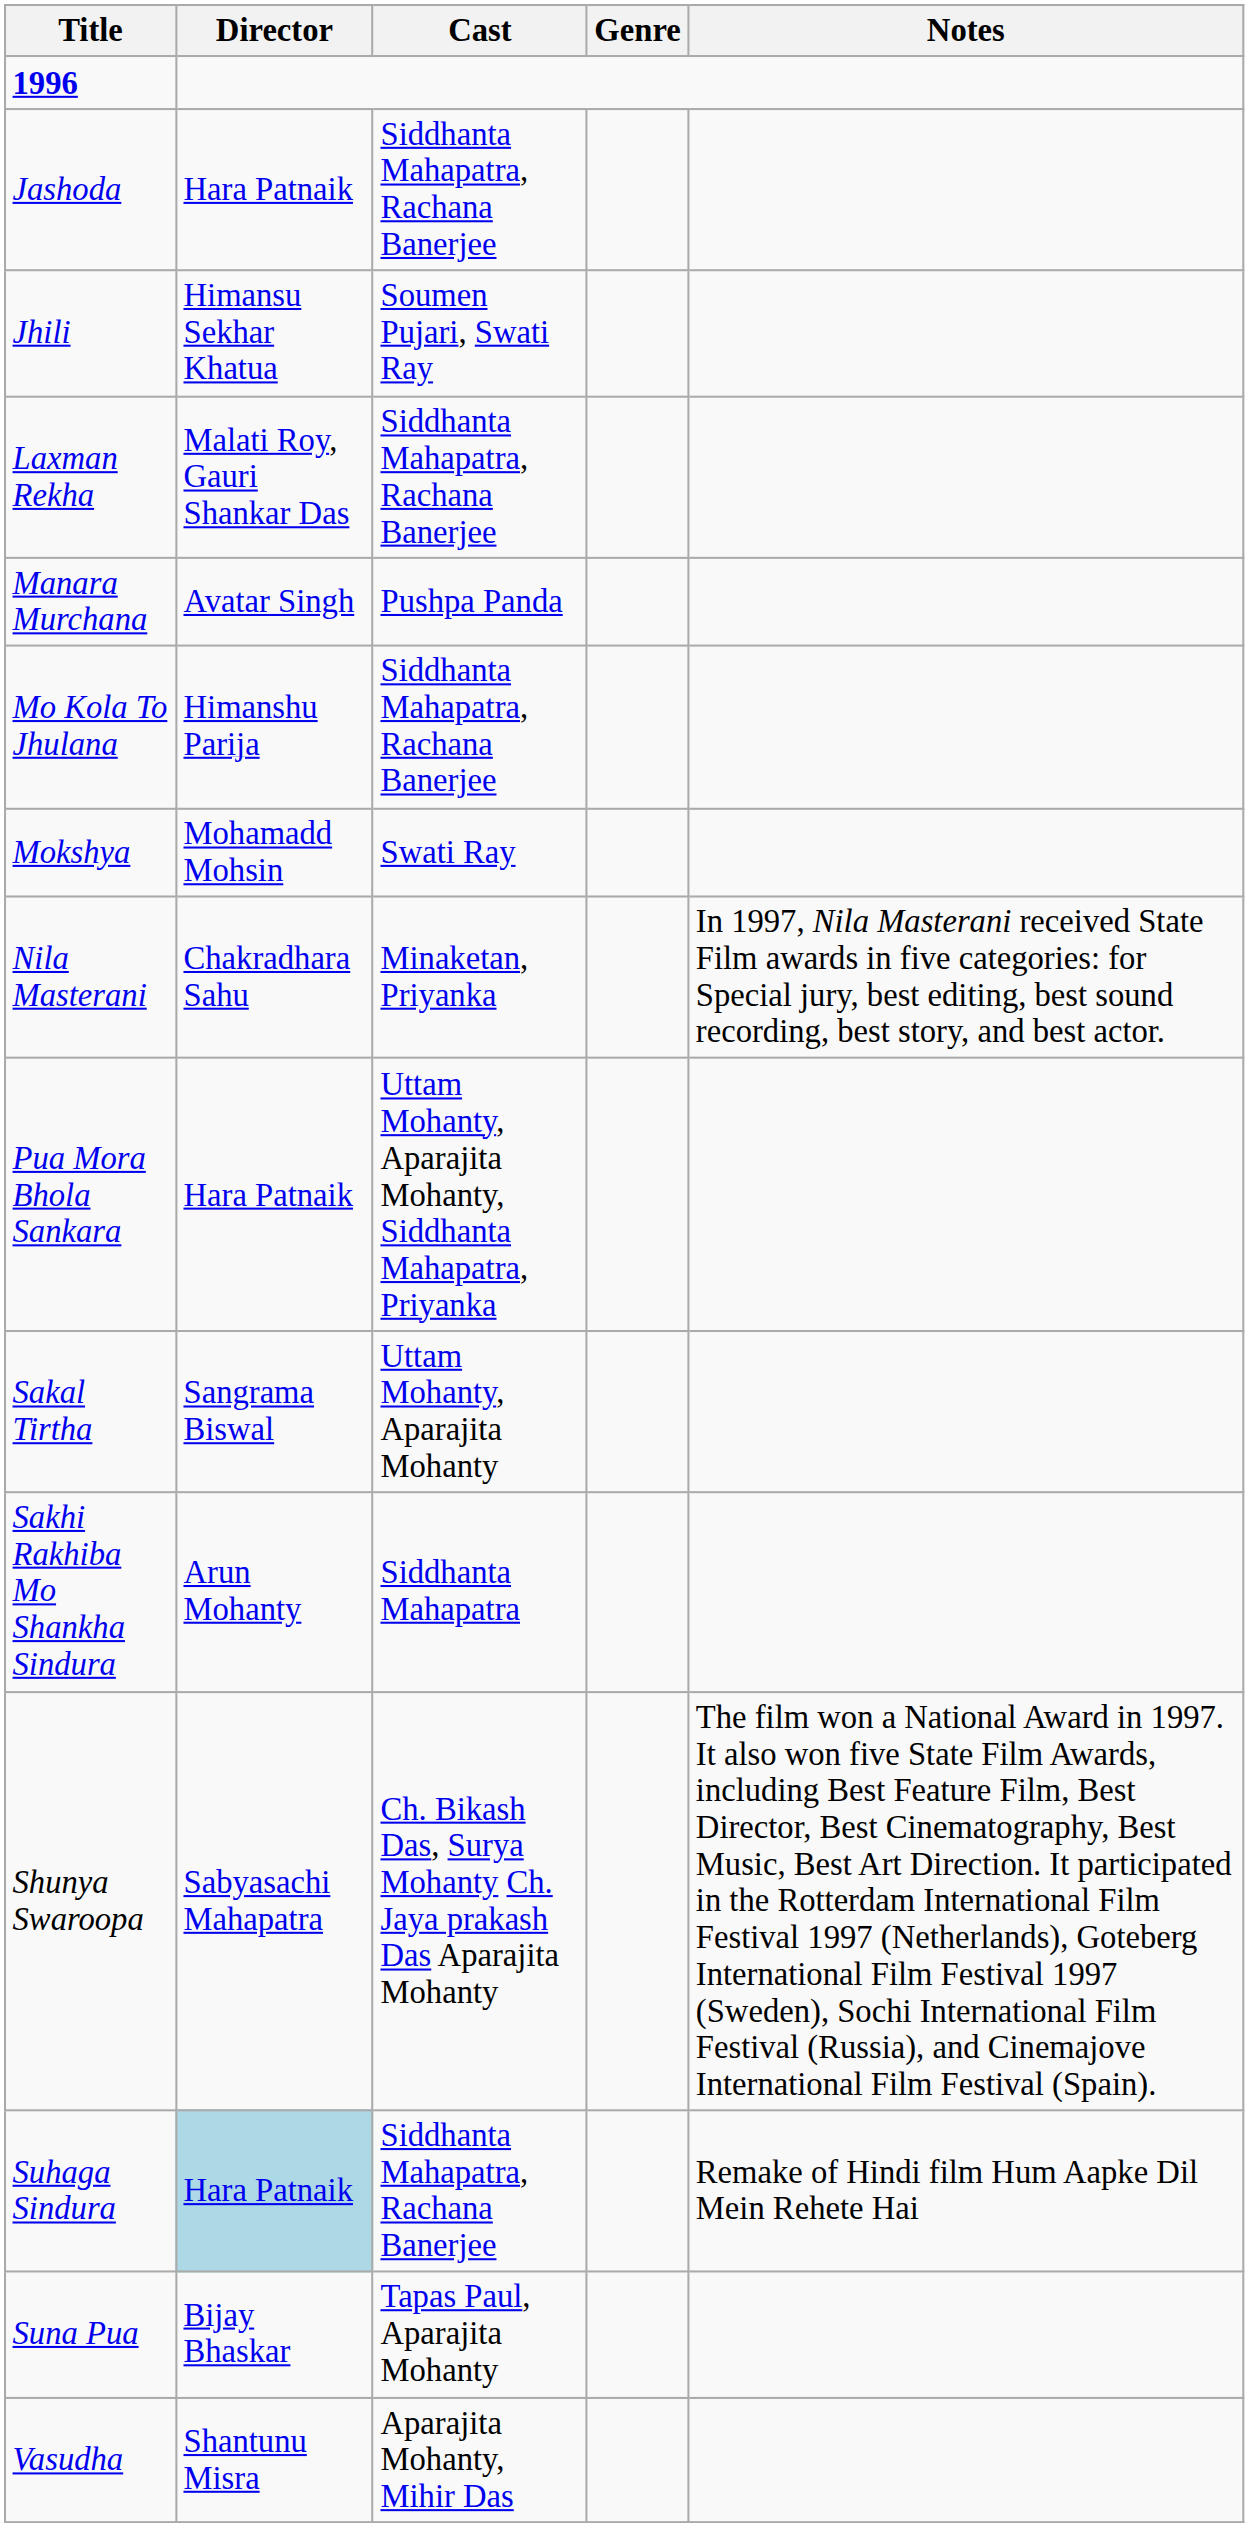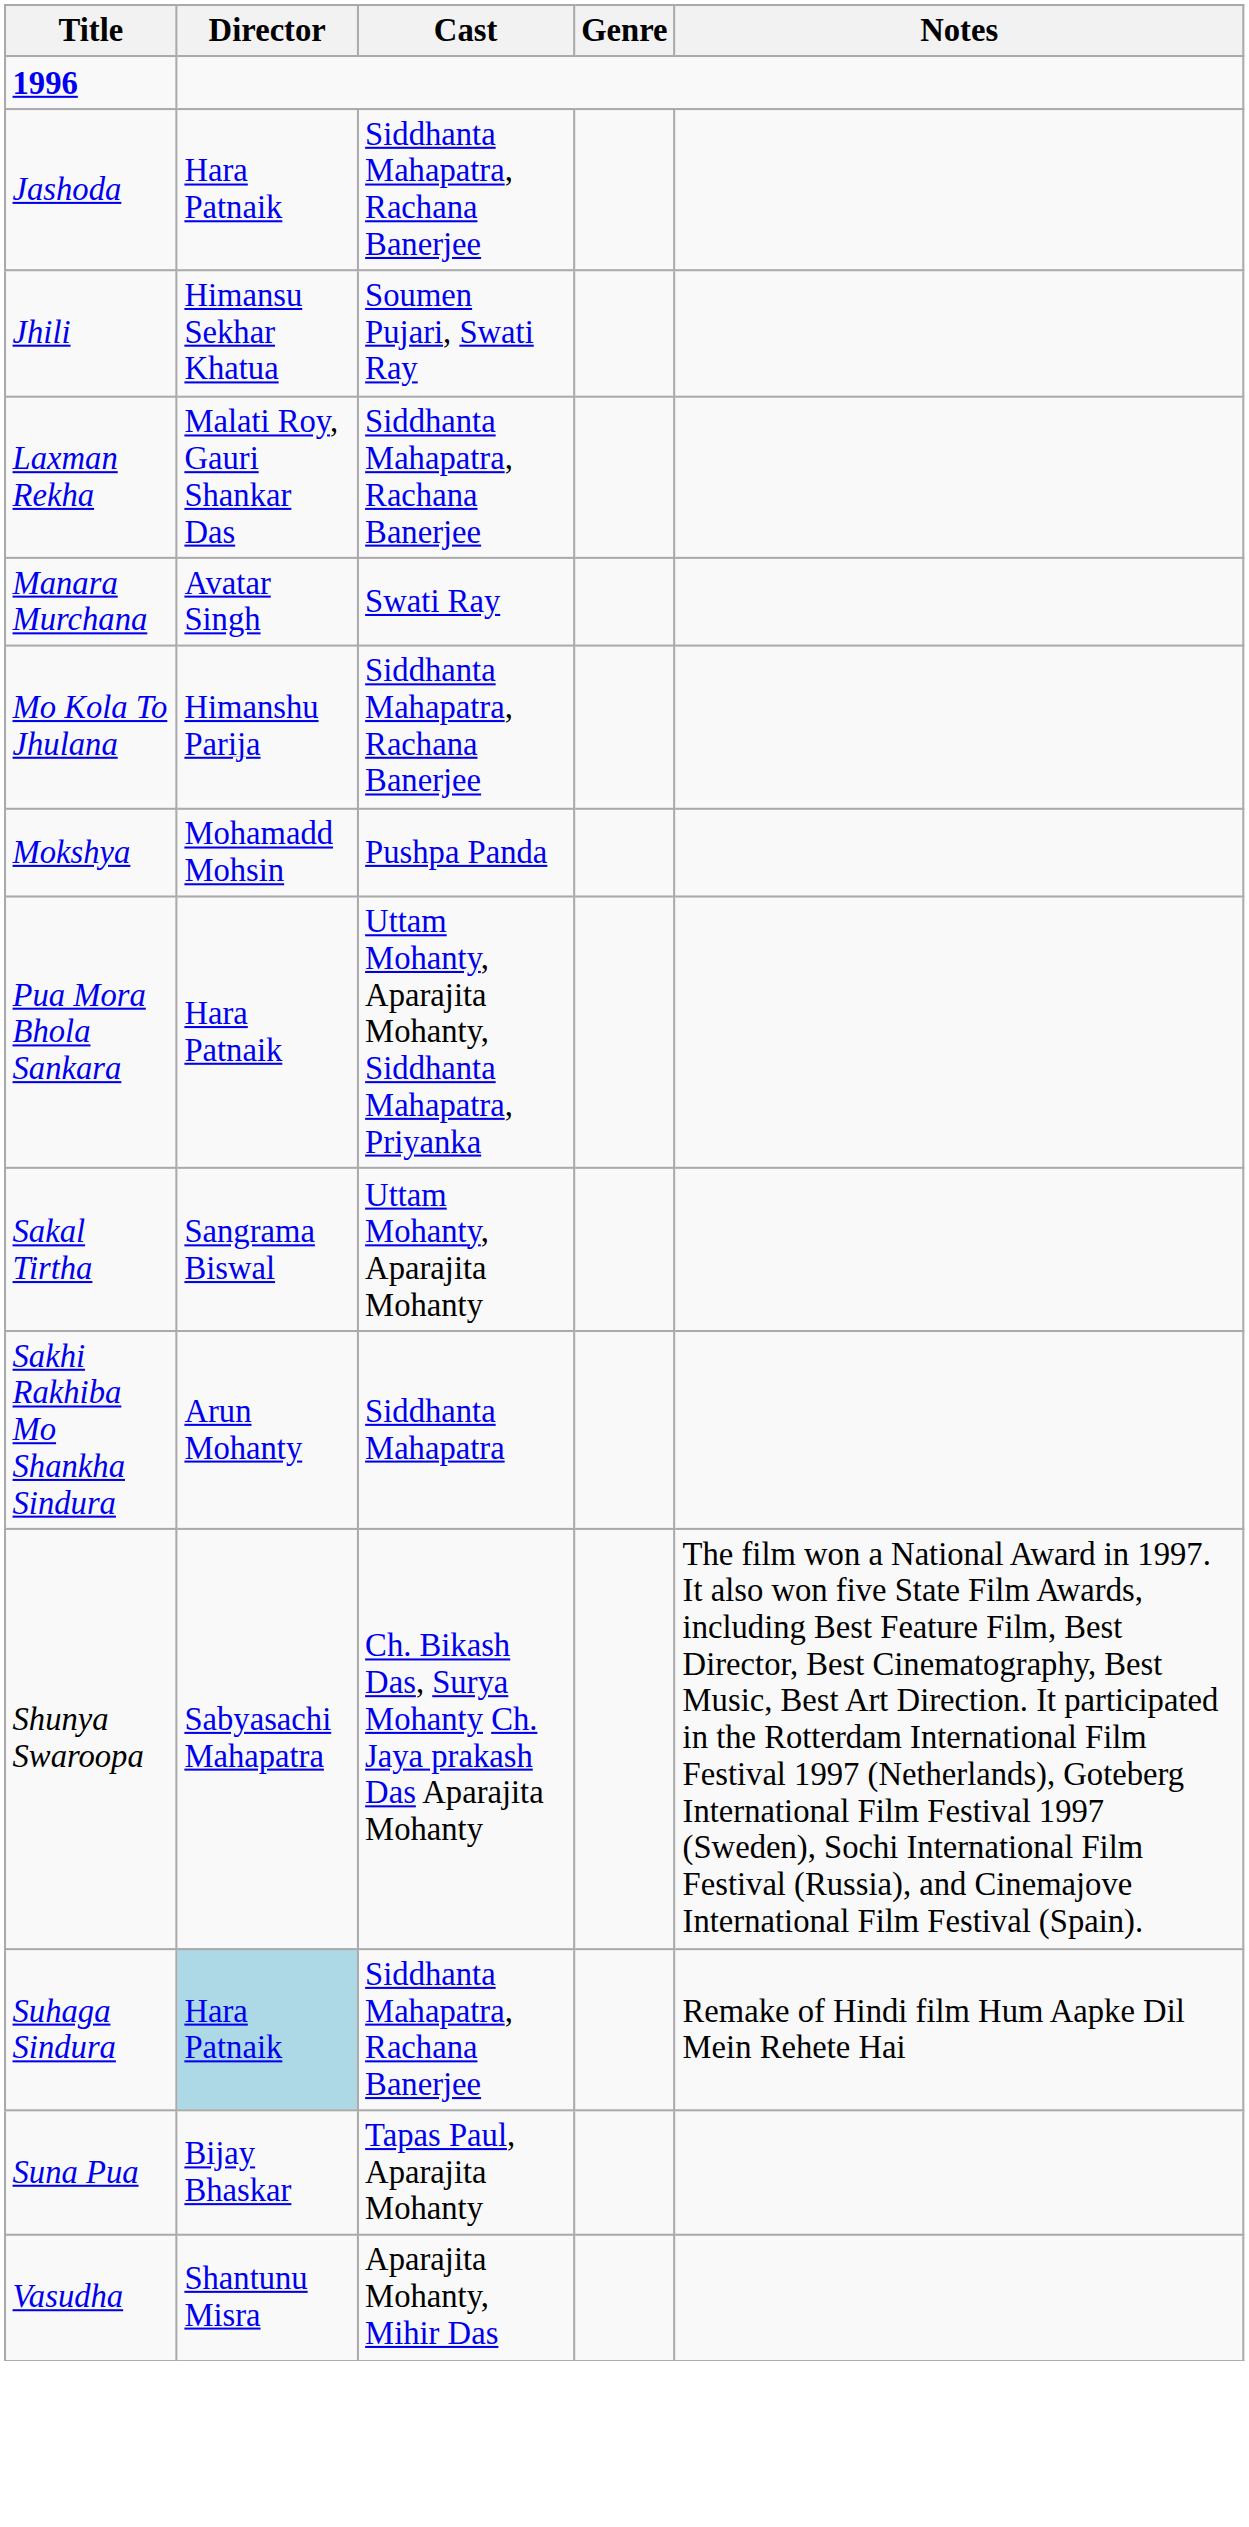 <table class="wikitable sortable">
 <tr>
 <th>Title</th>
 <th>Director</th>
 <th>Cast</th>
 <th>Genre</th>
 <th>Notes</th>
 </tr>
 <tr>
 <td><strong><a href='#'>1996</a></strong></td>
 </tr>
 <tr>
 <td><em><a href='#'>Jashoda</a></em></td>
 <td><a href='#'>Hara Patnaik</a></td>
 <td><a href='#'>Siddhanta Mahapatra</a>, <a href='#'>Rachana Banerjee</a></td>
 <td></td>
 <td></td>
 </tr>
 <tr>
 <td><em><a href='#'>Jhili</a></em></td>
 <td><a href='#'>Himansu Sekhar Khatua</a></td>
 <td><a href='#'>Soumen Pujari</a>, <a href='#'>Swati Ray</a></td>
 <td></td>
 <td></td>
 </tr>
 <tr>
 <td><em><a href='#'>Laxman Rekha</a></em></td>
 <td><a href='#'>Malati Roy</a>, <a href='#'>Gauri Shankar Das</a></td>
 <td><a href='#'>Siddhanta Mahapatra</a>, <a href='#'>Rachana Banerjee</a></td>
 <td></td>
 <td></td>
 </tr>
 <tr>
 <td><em><a href='#'>Manara Murchana</a></em></td>
 <td><a href='#'>Avatar Singh</a></td>
-<td><a href='#'>Pushpa Panda</a></td>
+<td><a href='#'>Swati Ray</a></td>
 <td></td>
 <td></td>
 </tr>
 <tr>
 <td><em><a href='#'>Mo Kola To Jhulana</a></em></td>
 <td><a href='#'>Himanshu Parija</a></td>
 <td><a href='#'>Siddhanta Mahapatra</a>, <a href='#'>Rachana Banerjee</a></td>
 <td></td>
 <td></td>
 </tr>
 <tr>
 <td><em><a href='#'>Mokshya</a></em> </td>
 <td><a href='#'>Mohamadd Mohsin</a></td>
-<td><a href='#'>Swati Ray</a></td>
+<td><a href='#'>Pushpa Panda</a></td>
 <td></td>
 <td></td>
-</tr>
-<tr>
-<td><em><a href='#'>Nila Masterani</a></em></td>
-<td><a href='#'>Chakradhara Sahu</a></td>
-<td><a href='#'>Minaketan</a>, <a href='#'>Priyanka</a></td>
-<td></td>
-<td>In 1997, <em>Nila Masterani</em> received State Film awards in five categories: for Special jury, best editing, best sound recording, best story, and best actor.</td>
 </tr>
 <tr>
 <td><em><a href='#'>Pua Mora Bhola Sankara</a></em> </td>
 <td><a href='#'>Hara Patnaik</a></td>
 <td><a href='#'>Uttam Mohanty</a>, Aparajita Mohanty, <a href='#'>Siddhanta Mahapatra</a>, <a href='#'>Priyanka</a></td>
 <td></td>
 <td></td>
 </tr>
 <tr>
 <td><em><a href='#'>Sakal Tirtha</a></em></td>
 <td><a href='#'>Sangrama Biswal</a></td>
 <td><a href='#'>Uttam Mohanty</a>, Aparajita Mohanty</td>
 <td></td>
 <td></td>
 </tr>
 <tr>
 <td><em><a href='#'>Sakhi Rakhiba Mo Shankha Sindura</a></em></td>
 <td><a href='#'>Arun Mohanty</a></td>
 <td><a href='#'>Siddhanta Mahapatra</a></td>
 <td></td>
 <td></td>
 </tr>
 <tr>
 <td><em>Shunya Swaroopa</em></td>
 <td><a href='#'>Sabyasachi Mahapatra</a></td>
 <td><a href='#'>Ch. Bikash Das</a>, <a href='#'>Surya Mohanty</a> <a href='#'>Ch. Jaya prakash Das</a> Aparajita Mohanty</td>
 <td></td>
 <td>The film won a National Award in 1997. It also won five State Film Awards, including Best Feature Film, Best Director, Best Cinematography, Best Music, Best Art Direction. It participated in the Rotterdam International Film Festival 1997 (Netherlands), Goteberg International Film Festival 1997 (Sweden), Sochi International Film Festival (Russia), and Cinemajove International Film Festival (Spain).</td>
 </tr>
 <tr>
 <td><em><a href='#'>Suhaga Sindura</a></em></td>
 <td style="background: lightblue;"><a href='#'>Hara Patnaik</a></td>
 <td><a href='#'>Siddhanta Mahapatra</a>, <a href='#'>Rachana Banerjee</a></td>
 <td></td>
 <td>Remake of Hindi film Hum Aapke Dil Mein Rehete Hai</td>
 </tr>
 <tr>
 <td><em><a href='#'>Suna Pua</a></em></td>
 <td><a href='#'>Bijay Bhaskar</a></td>
 <td><a href='#'>Tapas Paul</a>, Aparajita Mohanty</td>
 <td></td>
 <td></td>
 </tr>
 <tr>
 <td><em><a href='#'>Vasudha</a></em></td>
 <td><a href='#'>Shantunu Misra</a></td>
 <td>Aparajita Mohanty, <a href='#'>Mihir Das</a></td>
 <td></td>
 <td></td>
 </tr>
 <tr>
 </tr>
 </table>
